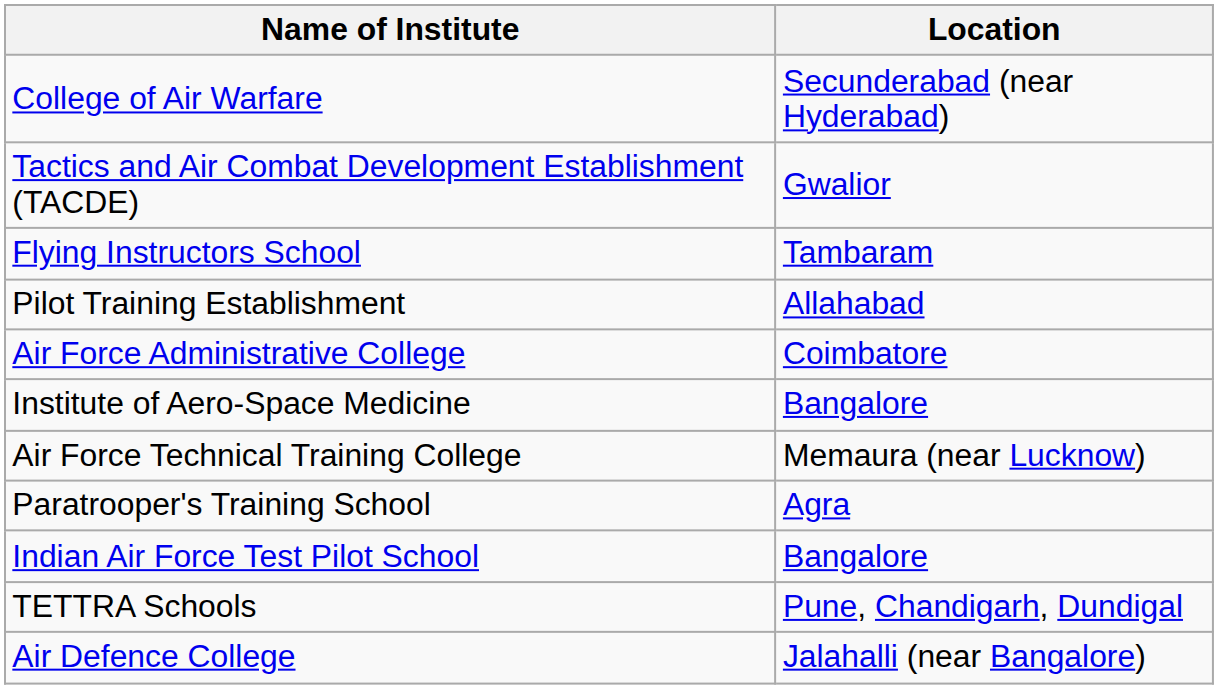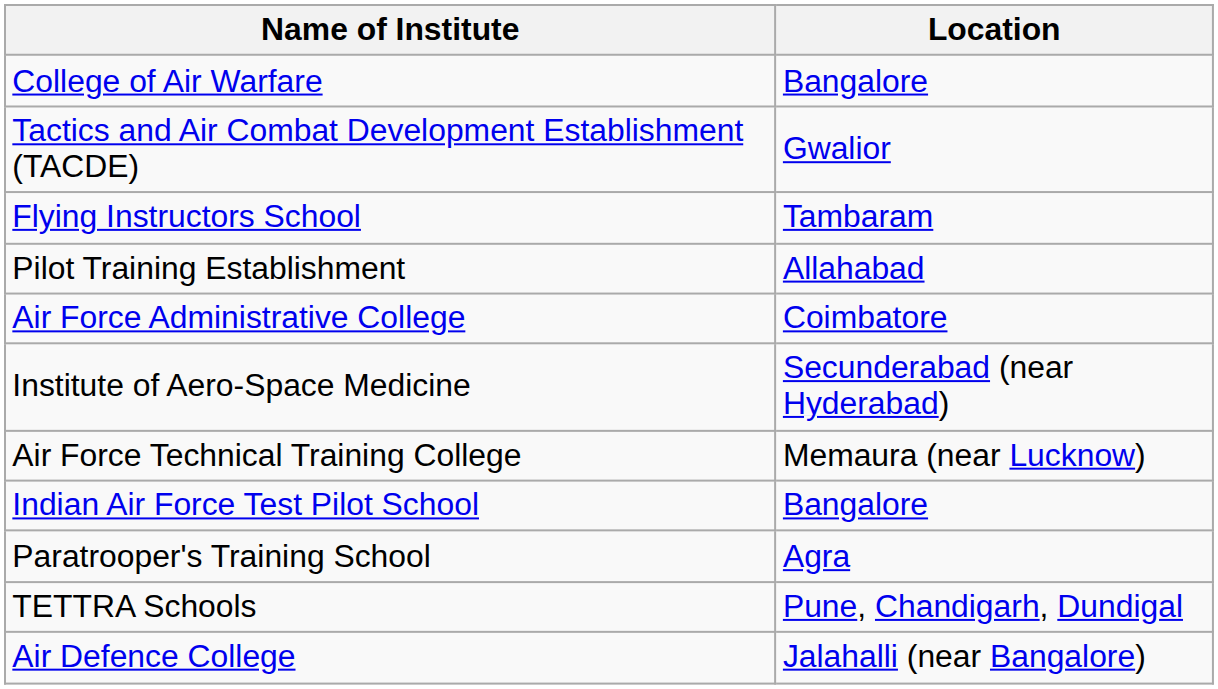 <table class="wikitable">
 <tr>
 <th>Name of Institute</th>
 <th>Location</th>
 </tr>
 <tr>
 <td><a href='#'>College of Air Warfare</a></td>
-<td><a href='#'>Secunderabad</a> (near <a href='#'>Hyderabad</a>)</td>
+<td><a href='#'>Bangalore</a></td>
 </tr>
 <tr>
 <td><a href='#'>Tactics and Air Combat Development Establishment</a> (TACDE)</td>
 <td><a href='#'>Gwalior</a></td>
 </tr>
 <tr>
 <td><a href='#'>Flying Instructors School</a></td>
 <td><a href='#'>Tambaram</a></td>
 </tr>
 <tr>
 <td>Pilot Training Establishment</td>
 <td><a href='#'>Allahabad</a></td>
 </tr>
 <tr>
 <td><a href='#'>Air Force Administrative College</a></td>
 <td><a href='#'>Coimbatore</a></td>
 </tr>
 <tr>
 <td>Institute of Aero-Space Medicine</td>
-<td><a href='#'>Bangalore</a></td>
+<td><a href='#'>Secunderabad</a> (near <a href='#'>Hyderabad</a>)</td>
 </tr>
 <tr>
 <td>Air Force Technical Training College</td>
 <td>Memaura (near <a href='#'>Lucknow</a>)</td>
 </tr>
 <tr>
+<td><a href='#'>Indian Air Force Test Pilot School</a></td>
+<td><a href='#'>Bangalore</a></td>
+</tr>
+<tr>
 <td>Paratrooper's Training School</td>
 <td><a href='#'>Agra</a></td>
-</tr>
-<tr>
-<td><a href='#'>Indian Air Force Test Pilot School</a></td>
-<td><a href='#'>Bangalore</a></td>
 </tr>
 <tr>
 <td>TETTRA Schools</td>
 <td><a href='#'>Pune</a>, <a href='#'>Chandigarh</a>, <a href='#'>Dundigal</a></td>
 </tr>
 <tr>
 <td><a href='#'>Air Defence College</a></td>
 <td><a href='#'>Jalahalli</a> (near <a href='#'>Bangalore</a>)</td>
 </tr>
 </table>
